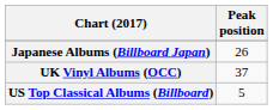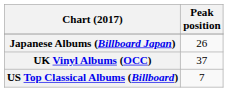 <table class="wikitable plainrowheaders sortable">
 <tr>
 <th scope="col">Chart (2017)</th>
 <th scope="col">Peak<br>position</th>
 </tr>
 <tr>
 </tr>
 <tr>
 </tr>
 <tr>
 </tr>
 <tr>
 <th scope="row">Japanese Albums (<em><a href='#'>Billboard Japan</a></em>)</th>
 <td align=center>26</td>
 </tr>
 <tr>
 <th scope="row">UK <a href='#'>Vinyl Albums</a> (<a href='#'>OCC</a>)</th>
 <td align=center>37</td>
 </tr>
 <tr>
 <th scope="row">US <a href='#'>Top Classical Albums</a> (<em><a href='#'>Billboard</a></em>)</th>
-<td align=center>5</td>
+<td align=center>7</td>
 </tr>
 </table>
